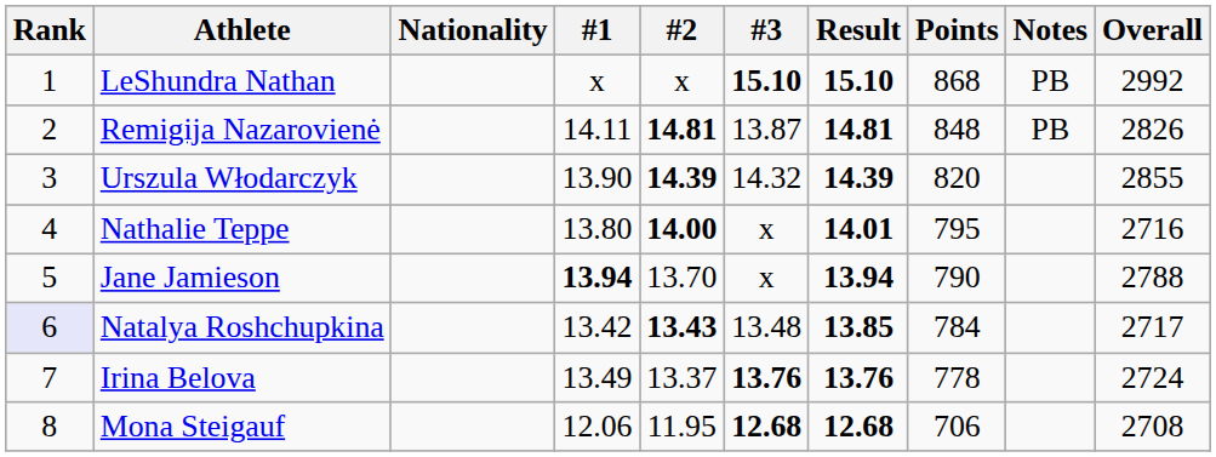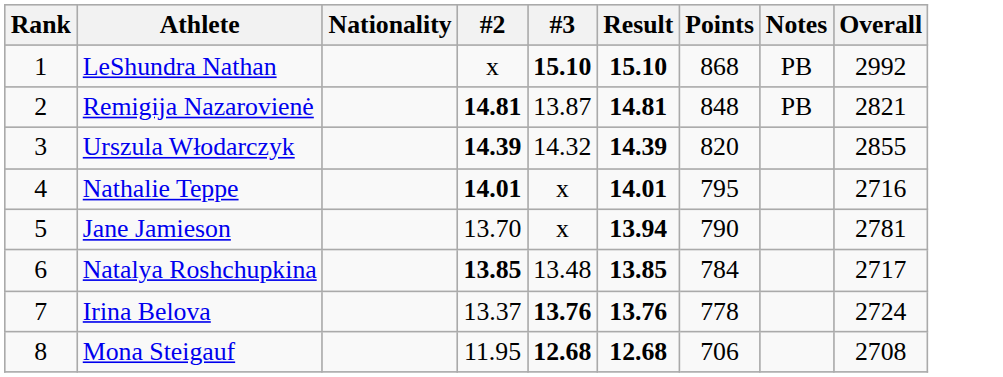 <table class="wikitable sortable" style="text-align:center">
 <tr>
 <th>Rank</th>
 <th>Athlete</th>
 <th>Nationality</th>
-<th>#1</th>
 <th>#2</th>
 <th>#3</th>
 <th>Result</th>
 <th>Points</th>
 <th>Notes</th>
 <th>Overall</th>
 </tr>
 <tr>
 <td>1</td>
 <td align=left><a href='#'>LeShundra Nathan</a></td>
 <td align=left></td>
 <td>x</td>
-<td>x</td>
 <td><strong>15.10</strong></td>
 <td><strong>15.10</strong></td>
 <td>868</td>
 <td>PB</td>
 <td>2992</td>
 </tr>
 <tr>
 <td>2</td>
 <td align=left><a href='#'>Remigija Nazarovienė</a></td>
 <td align=left></td>
-<td>14.11</td>
 <td><strong>14.81</strong></td>
 <td>13.87</td>
 <td><strong>14.81</strong></td>
 <td>848</td>
 <td>PB</td>
-<td>2826</td>
+<td>2821</td>
 </tr>
 <tr>
 <td>3</td>
 <td align=left><a href='#'>Urszula Włodarczyk</a></td>
 <td align=left></td>
-<td>13.90</td>
 <td><strong>14.39</strong></td>
 <td>14.32</td>
 <td><strong>14.39</strong></td>
 <td>820</td>
 <td></td>
 <td>2855</td>
 </tr>
 <tr>
 <td>4</td>
 <td align=left><a href='#'>Nathalie Teppe</a></td>
 <td align=left></td>
-<td>13.80</td>
-<td><strong>14.00</strong></td>
+<td><strong>14.01</strong></td>
 <td>x</td>
 <td><strong>14.01</strong></td>
 <td>795</td>
 <td></td>
 <td>2716</td>
 </tr>
 <tr>
 <td>5</td>
 <td align=left><a href='#'>Jane Jamieson</a></td>
 <td align=left></td>
-<td><strong>13.94</strong></td>
 <td>13.70</td>
 <td>x</td>
 <td><strong>13.94</strong></td>
 <td>790</td>
 <td></td>
-<td>2788</td>
+<td>2781</td>
 </tr>
 <tr>
-<td style="background: lavender;">6</td>
+<td>6</td>
 <td align=left><a href='#'>Natalya Roshchupkina</a></td>
 <td align=left></td>
-<td>13.42</td>
-<td><strong>13.43</strong></td>
+<td><strong>13.85</strong></td>
 <td>13.48</td>
 <td><strong>13.85</strong></td>
 <td>784</td>
 <td></td>
 <td>2717</td>
 </tr>
 <tr>
 <td>7</td>
 <td align=left><a href='#'>Irina Belova</a></td>
 <td align=left></td>
-<td>13.49</td>
 <td>13.37</td>
 <td><strong>13.76</strong></td>
 <td><strong>13.76</strong></td>
 <td>778</td>
 <td></td>
 <td>2724</td>
 </tr>
 <tr>
 <td>8</td>
 <td align=left><a href='#'>Mona Steigauf</a></td>
 <td align=left></td>
-<td>12.06</td>
 <td>11.95</td>
 <td><strong>12.68</strong></td>
 <td><strong>12.68</strong></td>
 <td>706</td>
 <td></td>
 <td>2708</td>
 </tr>
 </table>
